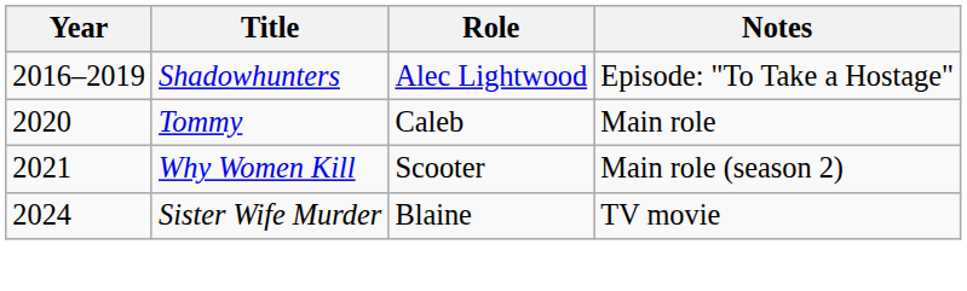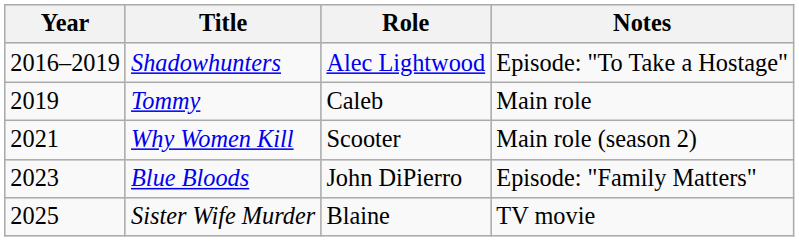 <table class="wikitable">
 <tr>
 <th>Year</th>
 <th>Title</th>
 <th>Role</th>
 <th>Notes</th>
 </tr>
 <tr>
 <td>2016–2019</td>
 <td><em><a href='#'>Shadowhunters</a></em></td>
 <td><a href='#'>Alec Lightwood</a></td>
 <td>Episode: "To Take a Hostage"</td>
 </tr>
 <tr>
-<td>2020</td>
+<td>2019</td>
 <td><em><a href='#'>Tommy</a></em></td>
 <td>Caleb</td>
 <td>Main role</td>
 </tr>
 <tr>
 <td>2021</td>
 <td><em><a href='#'>Why Women Kill</a></em></td>
 <td>Scooter</td>
 <td>Main role (season 2)</td>
 </tr>
 <tr>
-<td>2024</td>
+<td>2023</td>
+<td><em><a href='#'>Blue Bloods</a></em></td>
+<td>John DiPierro</td>
+<td>Episode: "Family Matters"</td>
+</tr>
+<tr>
+<td>2025</td>
 <td><em>Sister Wife Murder</em></td>
 <td>Blaine</td>
 <td>TV movie</td>
 </tr>
 </table>
